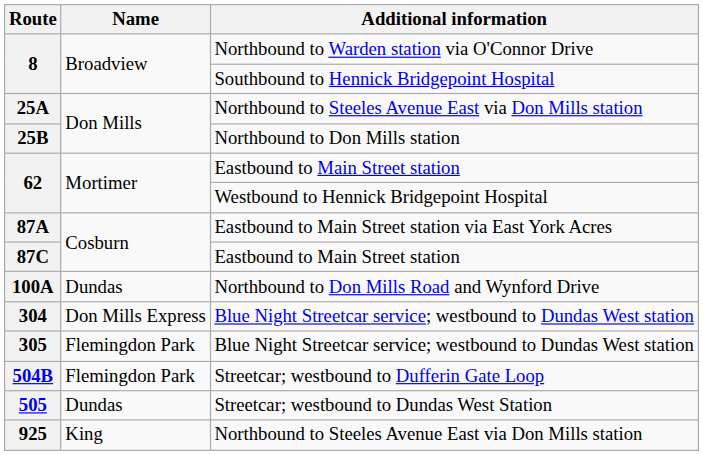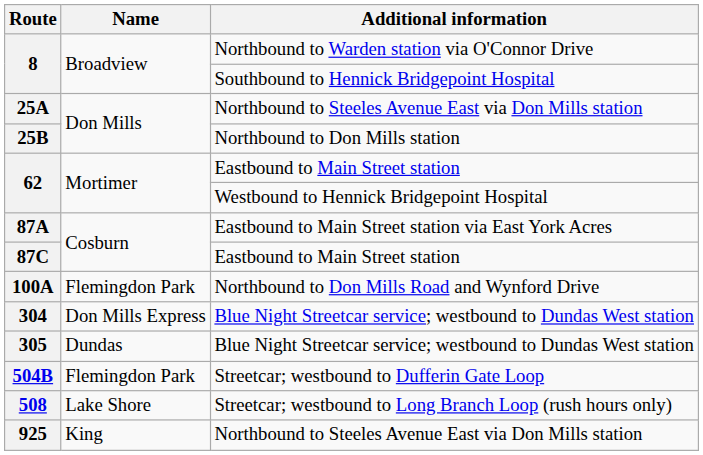 <table class="wikitable">
 <tr>
 <th>Route</th>
 <th>Name</th>
 <th>Additional information</th>
 </tr>
 <tr>
 <th rowspan="2">8</th>
 <td rowspan="2">Broadview</td>
 <td>Northbound to <a href='#'>Warden station</a> via O'Connor Drive</td>
 </tr>
 <tr>
 <td>Southbound to <a href='#'>Hennick Bridgepoint Hospital</a></td>
 </tr>
 <tr>
 <th>25A</th>
 <td rowspan="2">Don Mills</td>
 <td>Northbound to <a href='#'>Steeles Avenue East</a> via <a href='#'>Don Mills station</a></td>
 </tr>
 <tr>
 <th>25B</th>
 <td>Northbound to Don Mills station</td>
 </tr>
 <tr>
 <th rowspan="2">62</th>
 <td rowspan="2">Mortimer</td>
 <td>Eastbound to <a href='#'>Main Street station</a></td>
 </tr>
 <tr>
 <td>Westbound to Hennick Bridgepoint Hospital</td>
 </tr>
 <tr>
 <th>87A</th>
 <td rowspan="2">Cosburn</td>
 <td>Eastbound to Main Street station via East York Acres</td>
 </tr>
 <tr>
 <th>87C</th>
 <td>Eastbound to Main Street station</td>
 </tr>
 <tr>
 <th>100A</th>
-<td>Dundas</td>
+<td>Flemingdon Park</td>
 <td>Northbound to <a href='#'>Don Mills Road</a> and Wynford Drive</td>
 </tr>
 <tr>
 <th>304</th>
 <td>Don Mills Express</td>
 <td><a href='#'>Blue Night Streetcar service</a>; westbound to <a href='#'>Dundas West station</a></td>
 </tr>
 <tr>
 <th>305</th>
-<td>Flemingdon Park</td>
+<td>Dundas</td>
 <td>Blue Night Streetcar service; westbound to Dundas West station</td>
 </tr>
 <tr>
 <th><a href='#'>504B</a></th>
 <td>Flemingdon Park</td>
 <td>Streetcar; westbound to <a href='#'>Dufferin Gate Loop</a></td>
 </tr>
 <tr>
-<th><a href='#'>505</a></th>
-<td>Dundas</td>
-<td>Streetcar; westbound to Dundas West Station</td>
+<th><a href='#'>508</a></th>
+<td>Lake Shore</td>
+<td>Streetcar; westbound to <a href='#'>Long Branch Loop</a> (rush hours only)</td>
 </tr>
 <tr>
 <th>925</th>
 <td>King</td>
 <td>Northbound to Steeles Avenue East via Don Mills station</td>
 </tr>
 </table>
